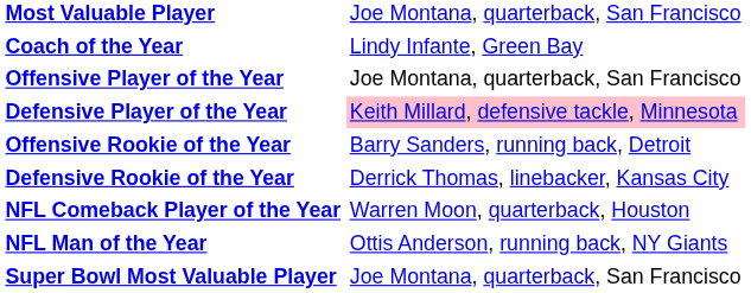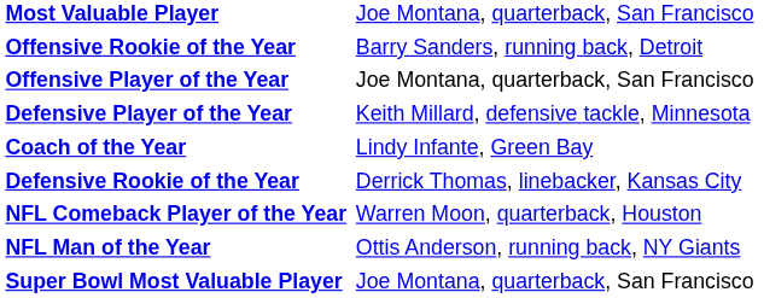 <table cellpadding="3" cellspacing="1">
 <tr>
 <td><strong><a href='#'>Most Valuable Player</a></strong></td>
 <td><a href='#'>Joe Montana</a>, <a href='#'>quarterback</a>, <a href='#'>San Francisco</a></td>
 </tr>
 <tr>
-<td><strong><a href='#'>Coach of the Year</a></strong></td>
-<td><a href='#'>Lindy Infante</a>, <a href='#'>Green Bay</a></td>
+<td><strong><a href='#'>Offensive Rookie of the Year</a></strong></td>
+<td><a href='#'>Barry Sanders</a>, <a href='#'>running back</a>, <a href='#'>Detroit</a></td>
 </tr>
 <tr>
 <td><strong><a href='#'>Offensive Player of the Year</a></strong></td>
 <td>Joe Montana, quarterback, San Francisco</td>
 </tr>
 <tr>
 <td><strong><a href='#'>Defensive Player of the Year</a></strong></td>
-<td style="background: pink;"><a href='#'>Keith Millard</a>, <a href='#'>defensive tackle</a>, <a href='#'>Minnesota</a></td>
+<td><a href='#'>Keith Millard</a>, <a href='#'>defensive tackle</a>, <a href='#'>Minnesota</a></td>
 </tr>
 <tr>
-<td><strong><a href='#'>Offensive Rookie of the Year</a></strong></td>
-<td><a href='#'>Barry Sanders</a>, <a href='#'>running back</a>, <a href='#'>Detroit</a></td>
+<td><strong><a href='#'>Coach of the Year</a></strong></td>
+<td><a href='#'>Lindy Infante</a>, <a href='#'>Green Bay</a></td>
 </tr>
 <tr>
 <td><strong><a href='#'>Defensive Rookie of the Year</a></strong></td>
 <td><a href='#'>Derrick Thomas</a>, <a href='#'>linebacker</a>, <a href='#'>Kansas City</a></td>
 </tr>
 <tr>
 <td><strong><a href='#'>NFL Comeback Player of the Year</a></strong></td>
 <td><a href='#'>Warren Moon</a>, <a href='#'>quarterback</a>, <a href='#'>Houston</a></td>
 </tr>
 <tr>
 <td><strong><a href='#'>NFL Man of the Year</a></strong></td>
 <td><a href='#'>Ottis Anderson</a>, <a href='#'>running back</a>, <a href='#'>NY Giants</a></td>
 </tr>
 <tr>
 <td><strong><a href='#'>Super Bowl Most Valuable Player</a></strong></td>
 <td><a href='#'>Joe Montana</a>, <a href='#'>quarterback</a>, San Francisco</td>
 </tr>
 </table>
